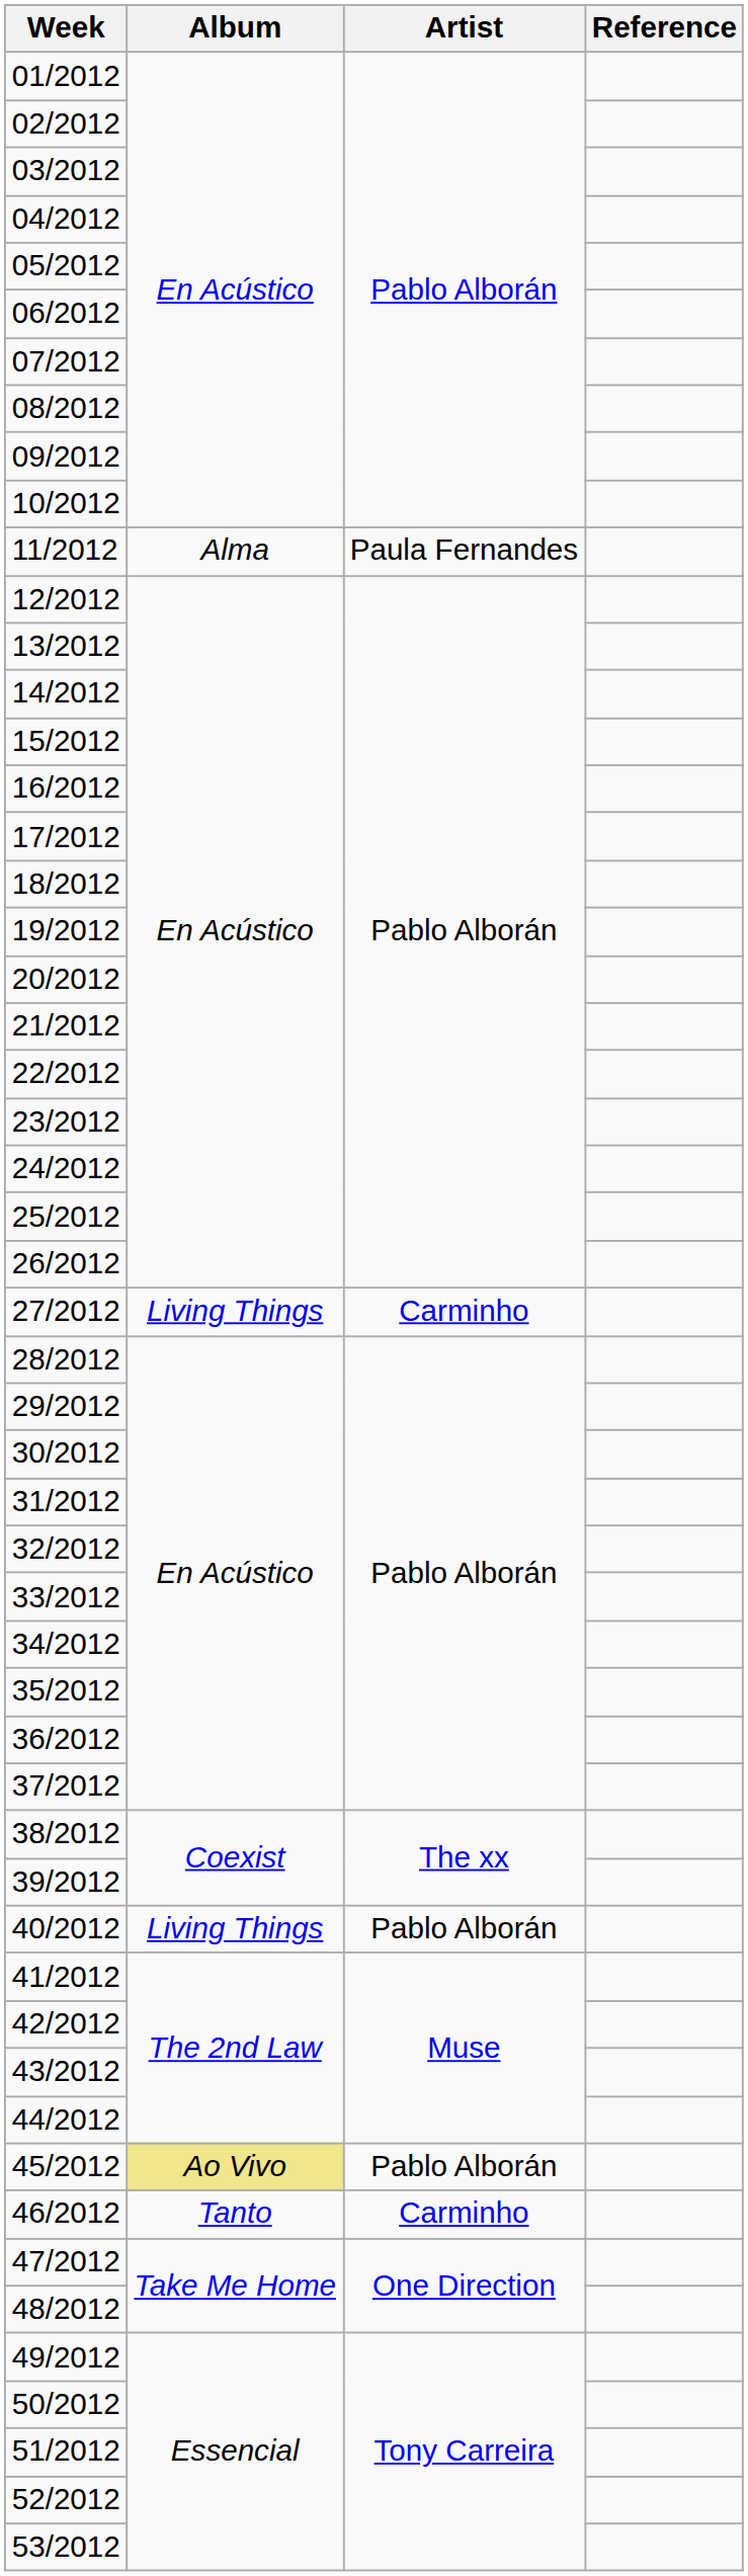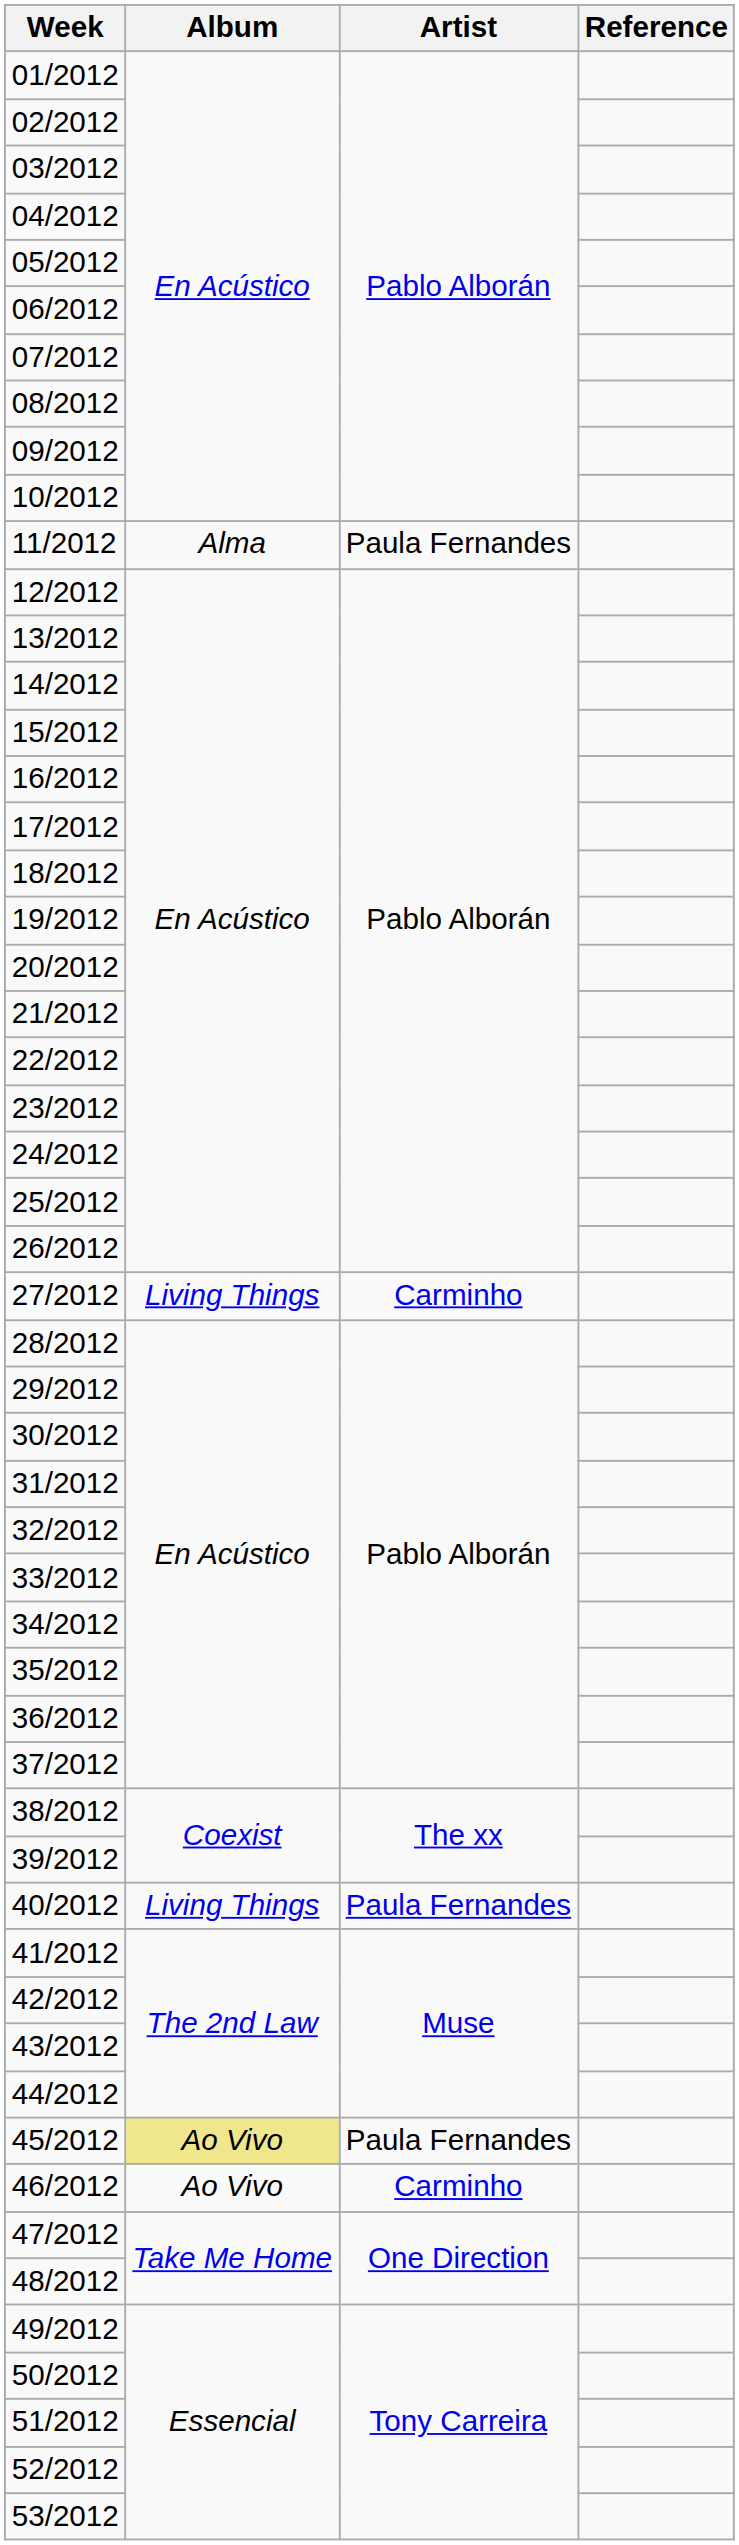 <table class="wikitable">
 <tr>
 <th>Week</th>
 <th>Album</th>
 <th>Artist</th>
 <th>Reference</th>
 </tr>
 <tr>
 <td>01/2012</td>
 <td rowspan="10" align="center"><em><a href='#'>En Acústico</a></em></td>
 <td rowspan="10" align="center"><a href='#'>Pablo Alborán</a></td>
 <td align="center"></td>
 </tr>
 <tr>
 <td>02/2012</td>
 <td align="center"></td>
 </tr>
 <tr>
 <td>03/2012</td>
 <td align="center"></td>
 </tr>
 <tr>
 <td>04/2012</td>
 <td align="center"></td>
 </tr>
 <tr>
 <td>05/2012</td>
 <td align="center"></td>
 </tr>
 <tr>
 <td>06/2012</td>
 <td align="center"></td>
 </tr>
 <tr>
 <td>07/2012</td>
 <td align="center"></td>
 </tr>
 <tr>
 <td>08/2012</td>
 <td align="center"></td>
 </tr>
 <tr>
 <td>09/2012</td>
 <td align="center"></td>
 </tr>
 <tr>
 <td>10/2012</td>
 <td align="center"></td>
 </tr>
 <tr>
 <td>11/2012</td>
 <td align="center"><em>Alma</em></td>
 <td align="center">Paula Fernandes</td>
 <td align="center"></td>
 </tr>
 <tr>
 <td>12/2012</td>
 <td rowspan="15" align="center"><em>En Acústico</em></td>
 <td rowspan="15" align="center">Pablo Alborán</td>
 <td align="center"></td>
 </tr>
 <tr>
 <td>13/2012</td>
 <td align="center"></td>
 </tr>
 <tr>
 <td>14/2012</td>
 <td align="center"></td>
 </tr>
 <tr>
 <td>15/2012</td>
 <td align="center"></td>
 </tr>
 <tr>
 <td>16/2012</td>
 <td align="center"></td>
 </tr>
 <tr>
 <td>17/2012</td>
 <td align="center"></td>
 </tr>
 <tr>
 <td>18/2012</td>
 <td align="center"></td>
 </tr>
 <tr>
 <td>19/2012</td>
 <td align="center"></td>
 </tr>
 <tr>
 <td>20/2012</td>
 <td align="center"></td>
 </tr>
 <tr>
 <td>21/2012</td>
 <td align="center"></td>
 </tr>
 <tr>
 <td>22/2012</td>
 <td align="center"></td>
 </tr>
 <tr>
 <td>23/2012</td>
 <td align="center"></td>
 </tr>
 <tr>
 <td>24/2012</td>
 <td align="center"></td>
 </tr>
 <tr>
 <td>25/2012</td>
 <td align="center"></td>
 </tr>
 <tr>
 <td>26/2012</td>
 <td align="center"></td>
 </tr>
 <tr>
 <td>27/2012</td>
 <td align="center"><em><a href='#'>Living Things</a></em></td>
 <td align="center"><a href='#'>Carminho</a></td>
 <td align="center"></td>
 </tr>
 <tr>
 <td>28/2012</td>
 <td rowspan="10" align="center"><em>En Acústico</em></td>
 <td rowspan="10" align="center">Pablo Alborán</td>
 <td align="center"></td>
 </tr>
 <tr>
 <td>29/2012</td>
 <td align="center"></td>
 </tr>
 <tr>
 <td>30/2012</td>
 <td align="center"></td>
 </tr>
 <tr>
 <td>31/2012</td>
 <td align="center"></td>
 </tr>
 <tr>
 <td>32/2012</td>
 <td align="center"></td>
 </tr>
 <tr>
 <td>33/2012</td>
 <td align="center"></td>
 </tr>
 <tr>
 <td>34/2012</td>
 <td align="center"></td>
 </tr>
 <tr>
 <td>35/2012</td>
 <td align="center"></td>
 </tr>
 <tr>
 <td>36/2012</td>
 <td align="center"></td>
 </tr>
 <tr>
 <td>37/2012</td>
 <td align="center"></td>
 </tr>
 <tr>
 <td>38/2012</td>
 <td rowspan="2" align="center"><em><a href='#'>Coexist</a></em></td>
 <td rowspan="2" align="center"><a href='#'>The xx</a></td>
 <td align="center"></td>
 </tr>
 <tr>
 <td>39/2012</td>
 <td align="center"></td>
 </tr>
 <tr>
 <td>40/2012</td>
 <td align="center"><em><a href='#'>Living Things</a></em></td>
-<td align="center">Pablo Alborán</td>
+<td align="center"><a href='#'>Paula Fernandes</a></td>
 <td align="center"></td>
 </tr>
 <tr>
 <td>41/2012</td>
 <td rowspan="4" align="center"><em><a href='#'>The 2nd Law</a></em></td>
 <td rowspan="4" align="center"><a href='#'>Muse</a></td>
 <td align="center"></td>
 </tr>
 <tr>
 <td>42/2012</td>
 <td align="center"></td>
 </tr>
 <tr>
 <td>43/2012</td>
 <td align="center"></td>
 </tr>
 <tr>
 <td>44/2012</td>
 <td align="center"></td>
 </tr>
 <tr>
 <td>45/2012</td>
 <td align="center" style="background: khaki;"><em>Ao Vivo</em></td>
-<td align="center">Pablo Alborán</td>
+<td align="center">Paula Fernandes</td>
 <td align="center"></td>
 </tr>
 <tr>
 <td>46/2012</td>
-<td align="center"><em><a href='#'>Tanto</a></em></td>
+<td align="center"><em>Ao Vivo</em></td>
 <td align="center"><a href='#'>Carminho</a></td>
 <td align="center"></td>
 </tr>
 <tr>
 <td>47/2012</td>
 <td rowspan="2" align="center"><em><a href='#'>Take Me Home</a></em></td>
 <td rowspan="2" align="center"><a href='#'>One Direction</a></td>
 <td align="center"></td>
 </tr>
 <tr>
 <td>48/2012</td>
 <td align="center"></td>
 </tr>
 <tr>
 <td>49/2012</td>
 <td rowspan="5" align="center"><em>Essencial</em></td>
 <td rowspan="5" align="center"><a href='#'>Tony Carreira</a></td>
 <td align="center"></td>
 </tr>
 <tr>
 <td>50/2012</td>
 <td align="center"></td>
 </tr>
 <tr>
 <td>51/2012</td>
 <td align="center"></td>
 </tr>
 <tr>
 <td>52/2012</td>
 <td align="center"></td>
 </tr>
 <tr>
 <td>53/2012</td>
 <td align="center"></td>
 </tr>
 </table>
